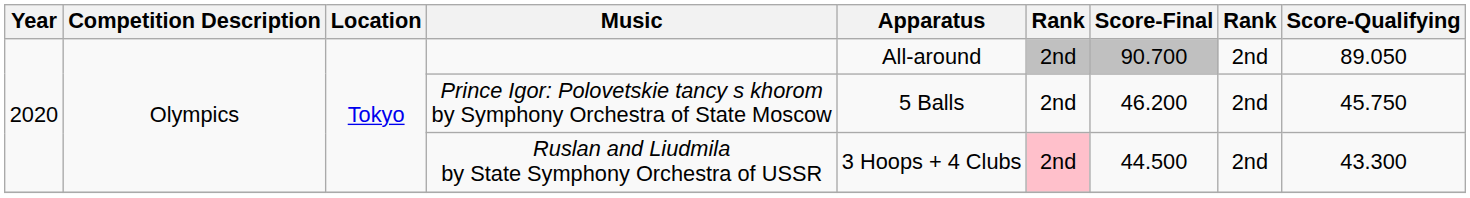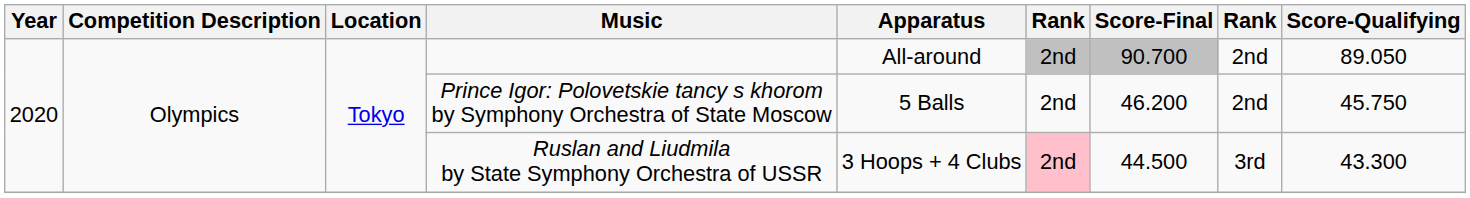 <table class="wikitable" style="text-align:center">
 <tr>
 <th>Year</th>
 <th>Competition Description</th>
 <th>Location</th>
 <th>Music</th>
 <th>Apparatus</th>
 <th>Rank</th>
 <th>Score-Final</th>
 <th>Rank</th>
 <th>Score-Qualifying</th>
 </tr>
 <tr>
 <td rowspan="3">2020</td>
 <td rowspan="3">Olympics</td>
 <td rowspan="3"><a href='#'>Tokyo</a></td>
 <td></td>
 <td>All-around</td>
 <td bgcolor=silver>2nd</td>
 <td bgcolor=silver>90.700</td>
 <td>2nd</td>
 <td>89.050</td>
 </tr>
 <tr>
 <td><em>Prince Igor: Polovetskie tancy s khorom</em> <br> by Symphony Orchestra of State Moscow</td>
 <td>5 Balls</td>
 <td>2nd</td>
 <td>46.200</td>
 <td>2nd</td>
 <td>45.750</td>
 </tr>
 <tr>
 <td><em>Ruslan and Liudmila</em> <br> by State Symphony Orchestra of USSR</td>
 <td>3 Hoops + 4 Clubs</td>
 <td style="background: pink;">2nd</td>
 <td>44.500</td>
-<td>2nd</td>
+<td>3rd</td>
 <td>43.300</td>
 </tr>
 <tr>
 </tr>
 </table>
